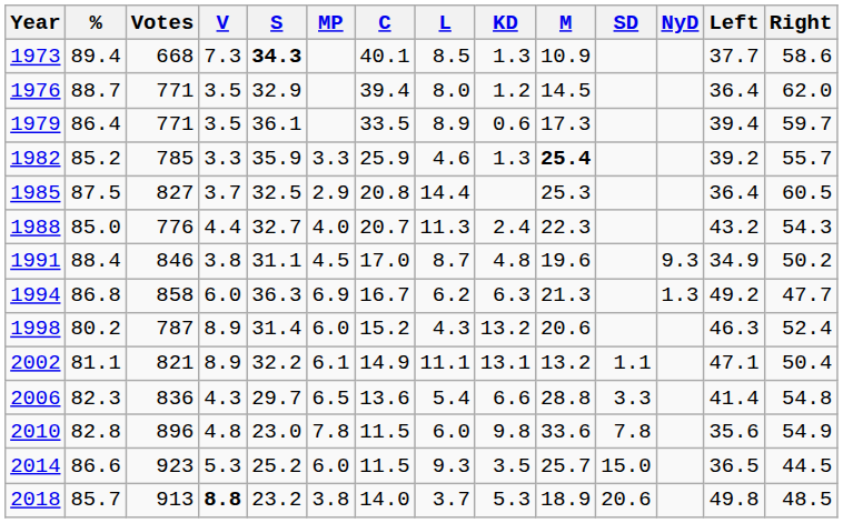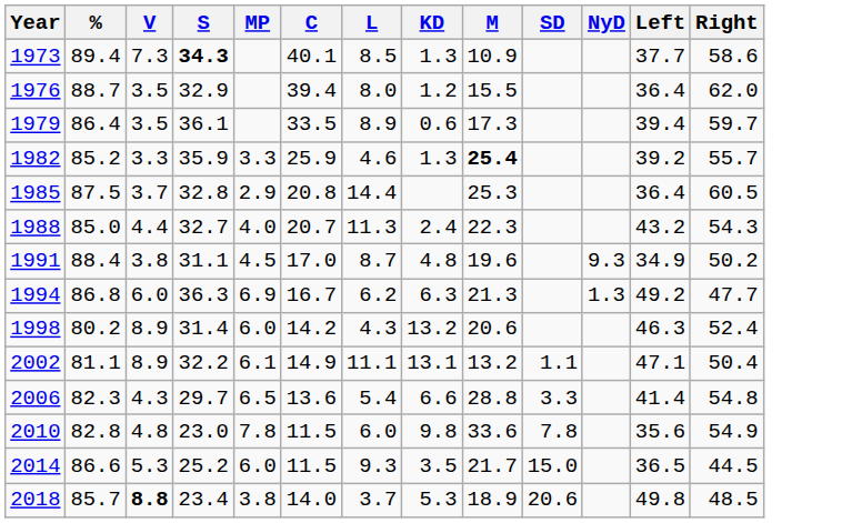 <table class="wikitable sortable" style=text-align:right>
 <tr>
 <th>Year</th>
 <th>%</th>
-<th>Votes</th>
 <th><a href='#'>V</a></th>
 <th><a href='#'>S</a></th>
 <th><a href='#'>MP</a></th>
 <th><a href='#'>C</a></th>
 <th><a href='#'>L</a></th>
 <th><a href='#'>KD</a></th>
 <th><a href='#'>M</a></th>
 <th><a href='#'>SD</a></th>
 <th><a href='#'>NyD</a></th>
 <th>Left</th>
 <th>Right</th>
 </tr>
 <tr>
 <td align=left><a href='#'>1973</a></td>
 <td>89.4</td>
-<td>668</td>
 <td>7.3</td>
 <td><strong>34.3</strong></td>
 <td></td>
 <td>40.1</td>
 <td>8.5</td>
 <td>1.3</td>
 <td>10.9</td>
 <td></td>
 <td></td>
 <td>37.7</td>
 <td>58.6</td>
 </tr>
 <tr>
 <td align=left><a href='#'>1976</a></td>
 <td>88.7</td>
-<td>771</td>
 <td>3.5</td>
 <td>32.9</td>
 <td></td>
 <td>39.4</td>
 <td>8.0</td>
 <td>1.2</td>
-<td>14.5</td>
+<td>15.5</td>
 <td></td>
 <td></td>
 <td>36.4</td>
 <td>62.0</td>
 </tr>
 <tr>
 <td align=left><a href='#'>1979</a></td>
 <td>86.4</td>
-<td>771</td>
 <td>3.5</td>
 <td>36.1</td>
 <td></td>
 <td>33.5</td>
 <td>8.9</td>
 <td>0.6</td>
 <td>17.3</td>
 <td></td>
 <td></td>
 <td>39.4</td>
 <td>59.7</td>
 </tr>
 <tr>
 <td align=left><a href='#'>1982</a></td>
 <td>85.2</td>
-<td>785</td>
 <td>3.3</td>
 <td>35.9</td>
 <td>3.3</td>
 <td>25.9</td>
 <td>4.6</td>
 <td>1.3</td>
 <td><strong>25.4</strong></td>
 <td></td>
 <td></td>
 <td>39.2</td>
 <td>55.7</td>
 </tr>
 <tr>
 <td align=left><a href='#'>1985</a></td>
 <td>87.5</td>
-<td>827</td>
 <td>3.7</td>
-<td>32.5</td>
+<td>32.8</td>
 <td>2.9</td>
 <td>20.8</td>
 <td>14.4</td>
 <td></td>
 <td>25.3</td>
 <td></td>
 <td></td>
 <td>36.4</td>
 <td>60.5</td>
 </tr>
 <tr>
 <td align=left><a href='#'>1988</a></td>
 <td>85.0</td>
-<td>776</td>
 <td>4.4</td>
 <td>32.7</td>
 <td>4.0</td>
 <td>20.7</td>
 <td>11.3</td>
 <td>2.4</td>
 <td>22.3</td>
 <td></td>
 <td></td>
 <td>43.2</td>
 <td>54.3</td>
 </tr>
 <tr>
 <td align=left><a href='#'>1991</a></td>
 <td>88.4</td>
-<td>846</td>
 <td>3.8</td>
 <td>31.1</td>
 <td>4.5</td>
 <td>17.0</td>
 <td>8.7</td>
 <td>4.8</td>
 <td>19.6</td>
 <td></td>
 <td>9.3</td>
 <td>34.9</td>
 <td>50.2</td>
 </tr>
 <tr>
 <td align=left><a href='#'>1994</a></td>
 <td>86.8</td>
-<td>858</td>
 <td>6.0</td>
 <td>36.3</td>
 <td>6.9</td>
 <td>16.7</td>
 <td>6.2</td>
 <td>6.3</td>
 <td>21.3</td>
 <td></td>
 <td>1.3</td>
 <td>49.2</td>
 <td>47.7</td>
 </tr>
 <tr>
 <td align=left><a href='#'>1998</a></td>
 <td>80.2</td>
-<td>787</td>
 <td>8.9</td>
 <td>31.4</td>
 <td>6.0</td>
-<td>15.2</td>
+<td>14.2</td>
 <td>4.3</td>
 <td>13.2</td>
 <td>20.6</td>
 <td></td>
 <td></td>
 <td>46.3</td>
 <td>52.4</td>
 </tr>
 <tr>
 <td align=left><a href='#'>2002</a></td>
 <td>81.1</td>
-<td>821</td>
 <td>8.9</td>
 <td>32.2</td>
 <td>6.1</td>
 <td>14.9</td>
 <td>11.1</td>
 <td>13.1</td>
 <td>13.2</td>
 <td>1.1</td>
 <td></td>
 <td>47.1</td>
 <td>50.4</td>
 </tr>
 <tr>
 <td align=left><a href='#'>2006</a></td>
 <td>82.3</td>
-<td>836</td>
 <td>4.3</td>
 <td>29.7</td>
 <td>6.5</td>
 <td>13.6</td>
 <td>5.4</td>
 <td>6.6</td>
 <td>28.8</td>
 <td>3.3</td>
 <td></td>
 <td>41.4</td>
 <td>54.8</td>
 </tr>
 <tr>
 <td align=left><a href='#'>2010</a></td>
 <td>82.8</td>
-<td>896</td>
 <td>4.8</td>
 <td>23.0</td>
 <td>7.8</td>
 <td>11.5</td>
 <td>6.0</td>
 <td>9.8</td>
 <td>33.6</td>
 <td>7.8</td>
 <td></td>
 <td>35.6</td>
 <td>54.9</td>
 </tr>
 <tr>
 <td align=left><a href='#'>2014</a></td>
 <td>86.6</td>
-<td>923</td>
 <td>5.3</td>
 <td>25.2</td>
 <td>6.0</td>
 <td>11.5</td>
 <td>9.3</td>
 <td>3.5</td>
-<td>25.7</td>
+<td>21.7</td>
 <td>15.0</td>
 <td></td>
 <td>36.5</td>
 <td>44.5</td>
 </tr>
 <tr>
 <td align=left><a href='#'>2018</a></td>
 <td>85.7</td>
-<td>913</td>
 <td><strong>8.8</strong></td>
-<td>23.2</td>
+<td>23.4</td>
 <td>3.8</td>
 <td>14.0</td>
 <td>3.7</td>
 <td>5.3</td>
 <td>18.9</td>
 <td>20.6</td>
 <td></td>
 <td>49.8</td>
 <td>48.5</td>
 </tr>
 </table>
